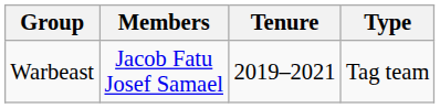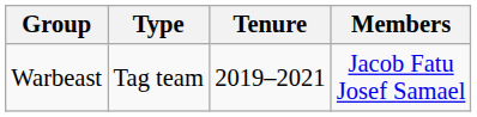 <table class="wikitable sortable" style="text-align:center;">
 <tr>
 <th>Group</th>
+<th>Type</th>
+<th>Tenure</th>
 <th>Members</th>
-<th>Tenure</th>
-<th>Type</th>
 </tr>
 <tr>
 <td>Warbeast</td>
+<td>Tag team</td>
+<td>2019–2021</td>
 <td><a href='#'>Jacob Fatu</a><br><a href='#'>Josef Samael</a></td>
-<td>2019–2021</td>
-<td>Tag team</td>
 </tr>
 </table>
